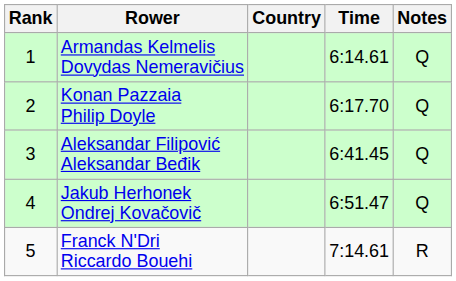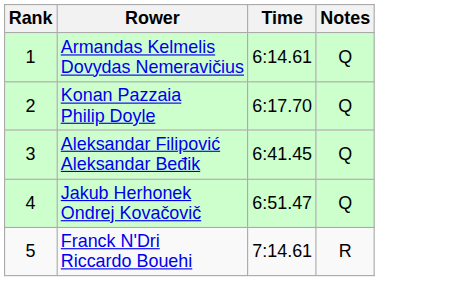 <table class="wikitable" style="text-align:center">
 <tr>
 <th>Rank</th>
 <th>Rower</th>
-<th>Country</th>
 <th>Time</th>
 <th>Notes</th>
 </tr>
 <tr bgcolor=ccffcc>
 <td>1</td>
 <td align="left"><a href='#'>Armandas Kelmelis</a><br><a href='#'>Dovydas Nemeravičius</a></td>
-<td align="left"></td>
 <td>6:14.61</td>
 <td>Q</td>
 </tr>
 <tr bgcolor=ccffcc>
 <td>2</td>
 <td align="left"><a href='#'>Konan Pazzaia</a><br><a href='#'>Philip Doyle</a></td>
-<td align="left"></td>
 <td>6:17.70</td>
 <td>Q</td>
 </tr>
 <tr bgcolor=ccffcc>
 <td>3</td>
 <td align="left"><a href='#'>Aleksandar Filipović</a><br><a href='#'>Aleksandar Beđik</a></td>
-<td align="left"></td>
 <td>6:41.45</td>
 <td>Q</td>
 </tr>
 <tr bgcolor=ccffcc>
 <td>4</td>
 <td align="left"><a href='#'>Jakub Herhonek</a><br><a href='#'>Ondrej Kovačovič</a></td>
-<td align="left"></td>
 <td>6:51.47</td>
 <td>Q</td>
 </tr>
 <tr>
 <td>5</td>
 <td align="left"><a href='#'>Franck N'Dri</a><br><a href='#'>Riccardo Bouehi</a></td>
-<td align="left"></td>
 <td>7:14.61</td>
 <td>R</td>
 </tr>
 </table>
